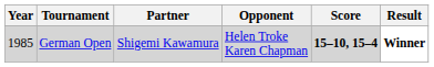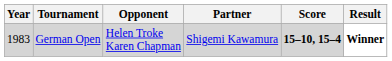 <table class="sortable wikitable" style="font-size:90%;">
 <tr>
 <th>Year</th>
 <th>Tournament</th>
+<th>Opponent</th>
 <th>Partner</th>
-<th>Opponent</th>
 <th>Score</th>
 <th>Result</th>
 </tr>
 <tr style="background:#D5D5D5">
-<td align="center">1985</td>
+<td align="center">1983</td>
 <td align="left"><a href='#'>German Open</a></td>
+<td align="left"> <a href='#'>Helen Troke</a> <br>  <a href='#'>Karen Chapman</a></td>
 <td align="left"> <a href='#'>Shigemi Kawamura</a></td>
-<td align="left"> <a href='#'>Helen Troke</a> <br>  <a href='#'>Karen Chapman</a></td>
 <td align="left"><strong>15–10, 15–4</strong></td>
 <td style="text-align:left; background:white"> <strong>Winner</strong></td>
 </tr>
 </table>
